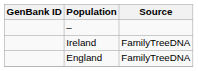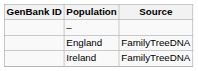 <table class="wikitable sortable">
 <tr>
 <th scope="col">GenBank ID</th>
 <th scope="col">Population</th>
 <th scope="col">Source</th>
 </tr>
 <tr>
 <td></td>
 <td>–</td>
 <td></td>
 </tr>
 <tr>
 <td></td>
-<td>Ireland</td>
+<td>England</td>
 <td>FamilyTreeDNA</td>
 </tr>
 <tr>
 <td></td>
-<td>England</td>
+<td>Ireland</td>
 <td>FamilyTreeDNA</td>
 </tr>
 <tr>
 </tr>
 </table>
